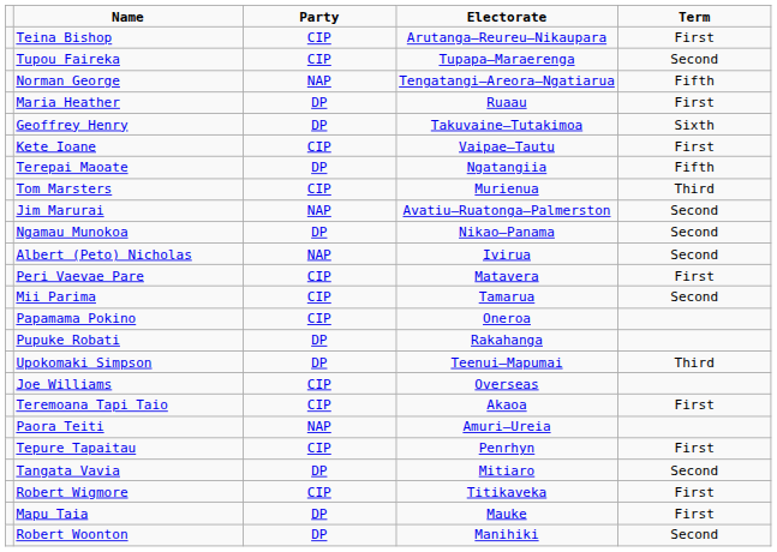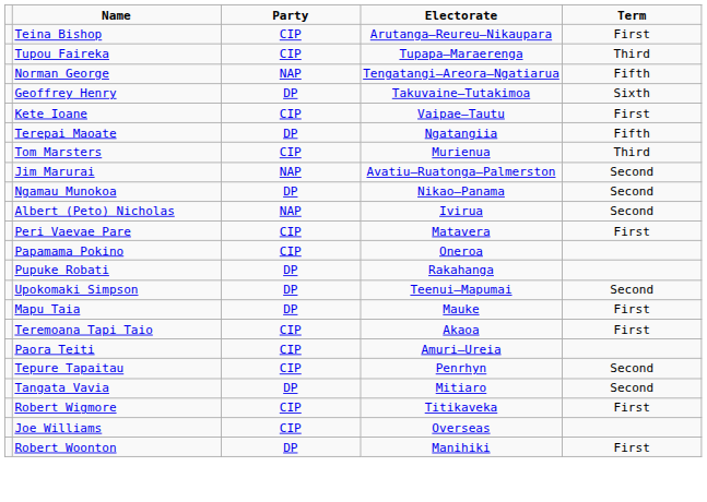 <table class="sortable wikitable">
 <tr ------------------>
 <td width=1%></td>
 <td width=30% align=center><strong>Name</strong></td>
 <td width=20% align=center><strong>Party</strong></td>
 <td width=29% align=center><strong>Electorate</strong></td>
 <td width=20% align=center><strong>Term</strong></td>
 </tr>
 <tr ------------------>
 <td bgcolor=></td>
 <td><a href='#'>Teina Bishop</a></td>
 <td align=center><a href='#'>CIP</a></td>
 <td align=center><a href='#'>Arutanga–Reureu–Nikaupara</a></td>
 <td align=center>First</td>
 </tr>
 <tr ------------------>
 <td bgcolor=></td>
 <td><a href='#'>Tupou Faireka</a></td>
 <td align=center><a href='#'>CIP</a></td>
 <td align=center><a href='#'>Tupapa–Maraerenga</a></td>
-<td align=center>Second</td>
+<td align=center>Third</td>
 </tr>
 <tr ------------------>
 <td bgcolor=></td>
 <td><a href='#'>Norman George</a></td>
 <td align=center><a href='#'>NAP</a></td>
 <td align=center><a href='#'>Tengatangi–Areora–Ngatiarua</a></td>
 <td align=center>Fifth</td>
-</tr>
-<tr ------------------>
-<td bgcolor=></td>
-<td><a href='#'>Maria Heather</a></td>
-<td align=center><a href='#'>DP</a></td>
-<td align=center><a href='#'>Ruaau</a></td>
-<td align=center>First</td>
 </tr>
 <tr ------------------>
 <td bgcolor=></td>
 <td><a href='#'>Geoffrey Henry</a></td>
 <td align=center><a href='#'>DP</a></td>
 <td align=center><a href='#'>Takuvaine–Tutakimoa</a></td>
 <td align=center>Sixth</td>
 </tr>
 <tr ------------------>
 <td bgcolor=></td>
 <td><a href='#'>Kete Ioane</a></td>
 <td align=center><a href='#'>CIP</a></td>
 <td align=center><a href='#'>Vaipae–Tautu</a></td>
 <td align=center>First</td>
 </tr>
 <tr ------------------>
 <td bgcolor=></td>
 <td><a href='#'>Terepai Maoate</a></td>
 <td align=center><a href='#'>DP</a></td>
 <td align=center><a href='#'>Ngatangiia</a></td>
 <td align=center>Fifth</td>
 </tr>
 <tr ------------------>
 <td bgcolor=></td>
 <td><a href='#'>Tom Marsters</a></td>
 <td align=center><a href='#'>CIP</a></td>
 <td align=center><a href='#'>Murienua</a></td>
 <td align=center>Third</td>
 </tr>
 <tr ------------------>
 <td bgcolor=></td>
 <td><a href='#'>Jim Marurai</a></td>
 <td align=center><a href='#'>NAP</a></td>
 <td align=center><a href='#'>Avatiu–Ruatonga–Palmerston</a></td>
 <td align=center>Second</td>
 </tr>
 <tr ------------------>
 <td bgcolor=></td>
 <td><a href='#'>Ngamau Munokoa</a></td>
 <td align=center><a href='#'>DP</a></td>
 <td align=center><a href='#'>Nikao–Panama</a></td>
 <td align=center>Second</td>
 </tr>
 <tr ------------------>
 <td bgcolor=></td>
 <td><a href='#'>Albert (Peto) Nicholas</a></td>
 <td align=center><a href='#'>NAP</a></td>
 <td align=center><a href='#'>Ivirua</a></td>
 <td align=center>Second</td>
 </tr>
 <tr ------------------>
 <td bgcolor=></td>
 <td><a href='#'>Peri Vaevae Pare</a></td>
 <td align=center><a href='#'>CIP</a></td>
 <td align=center><a href='#'>Matavera</a></td>
 <td align=center>First</td>
 </tr>
 <tr ------------------>
 <td bgcolor=></td>
-<td><a href='#'>Mii Parima</a></td>
-<td align=center><a href='#'>CIP</a></td>
-<td align=center><a href='#'>Tamarua</a></td>
-<td align=center>Second</td>
-</tr>
-<tr ------------------>
-<td bgcolor=></td>
 <td><a href='#'>Papamama Pokino</a></td>
 <td align=center><a href='#'>CIP</a></td>
 <td align=center><a href='#'>Oneroa</a></td>
 <td align=center></td>
 </tr>
 <tr ------------------>
 <td bgcolor=></td>
 <td><a href='#'>Pupuke Robati</a></td>
 <td align=center><a href='#'>DP</a></td>
 <td align=center><a href='#'>Rakahanga</a></td>
 <td align=center></td>
 </tr>
 <tr ------------------>
 <td bgcolor=></td>
 <td><a href='#'>Upokomaki Simpson</a></td>
 <td align=center><a href='#'>DP</a></td>
 <td align=center><a href='#'>Teenui–Mapumai</a></td>
-<td align=center>Third</td>
+<td align=center>Second</td>
 </tr>
 <tr ------------------>
 <td bgcolor=></td>
-<td><a href='#'>Joe Williams</a></td>
-<td align=center><a href='#'>CIP</a></td>
-<td align=center><a href='#'>Overseas</a></td>
-<td align=center></td>
+<td><a href='#'>Mapu Taia</a></td>
+<td align=center><a href='#'>DP</a></td>
+<td align=center><a href='#'>Mauke</a></td>
+<td align=center>First</td>
 </tr>
 <tr ------------------>
 <td bgcolor=></td>
 <td><a href='#'>Teremoana Tapi Taio</a></td>
 <td align=center><a href='#'>CIP</a></td>
 <td align=center><a href='#'>Akaoa</a></td>
 <td align=center>First</td>
 </tr>
 <tr ------------------>
 <td bgcolor=></td>
 <td><a href='#'>Paora Teiti</a></td>
-<td align=center><a href='#'>NAP</a></td>
+<td align=center><a href='#'>CIP</a></td>
 <td align=center><a href='#'>Amuri–Ureia</a></td>
 <td align=center></td>
 </tr>
 <tr ------------------>
 <td bgcolor=></td>
 <td><a href='#'>Tepure Tapaitau</a></td>
 <td align=center><a href='#'>CIP</a></td>
 <td align=center><a href='#'>Penrhyn</a></td>
-<td align=center>First</td>
+<td align=center>Second</td>
 </tr>
 <tr ------------------>
 <td bgcolor=></td>
 <td><a href='#'>Tangata Vavia</a></td>
 <td align=center><a href='#'>DP</a></td>
 <td align=center><a href='#'>Mitiaro</a></td>
 <td align=center>Second</td>
 </tr>
 <tr ------------------>
 <td bgcolor=></td>
 <td><a href='#'>Robert Wigmore</a></td>
 <td align=center><a href='#'>CIP</a></td>
 <td align=center><a href='#'>Titikaveka</a></td>
 <td align=center>First</td>
 </tr>
 <tr ------------------>
 <td bgcolor=></td>
-<td><a href='#'>Mapu Taia</a></td>
-<td align=center><a href='#'>DP</a></td>
-<td align=center><a href='#'>Mauke</a></td>
-<td align=center>First</td>
+<td><a href='#'>Joe Williams</a></td>
+<td align=center><a href='#'>CIP</a></td>
+<td align=center><a href='#'>Overseas</a></td>
+<td align=center></td>
 </tr>
 <tr ------------------>
 <td bgcolor=></td>
 <td><a href='#'>Robert Woonton</a></td>
 <td align=center><a href='#'>DP</a></td>
 <td align=center><a href='#'>Manihiki</a></td>
-<td align=center>Second</td>
+<td align=center>First</td>
 </tr>
 </table>
